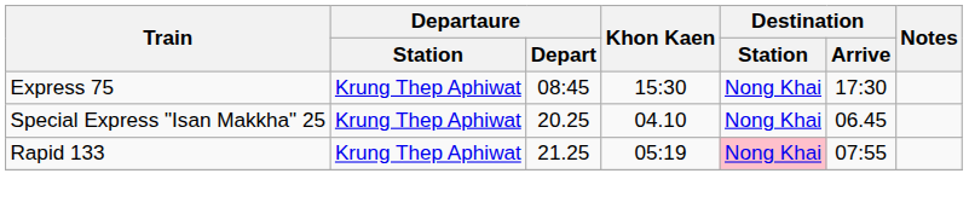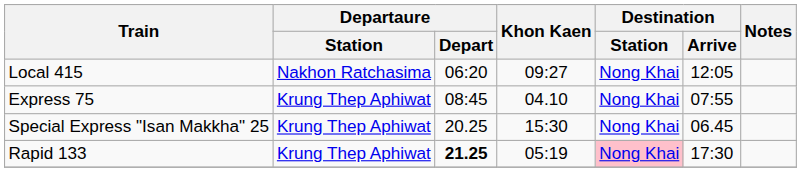 <table class="wikitable">
 <tr>
 <th rowspan=2>Train</th>
 <th colspan=2>Departaure</th>
 <th rowspan=2>Khon Kaen</th>
 <th colspan=2>Destination</th>
 <th rowspan=2>Notes</th>
 </tr>
 <tr>
 <th>Station</th>
 <th>Depart</th>
 <th>Station</th>
 <th>Arrive</th>
 </tr>
 <tr>
+<td>Local 415</td>
+<td><a href='#'>Nakhon Ratchasima</a></td>
+<td align=center>06:20</td>
+<td align=center>09:27</td>
+<td><a href='#'>Nong Khai</a></td>
+<td align=center>12:05</td>
+<td></td>
+</tr>
+<tr>
 <td>Express 75</td>
 <td><a href='#'>Krung Thep Aphiwat</a></td>
 <td align=center>08:45</td>
-<td align=center>15:30</td>
+<td align=center>04.10</td>
 <td><a href='#'>Nong Khai</a></td>
-<td align=center>17:30</td>
+<td align=center>07:55</td>
 <td></td>
 </tr>
 <tr>
 <td>Special Express "Isan Makkha" 25</td>
 <td><a href='#'>Krung Thep Aphiwat</a></td>
 <td align=center>20.25</td>
-<td align=center>04.10</td>
+<td align=center>15:30</td>
 <td><a href='#'>Nong Khai</a></td>
 <td align=center>06.45</td>
 <td></td>
 </tr>
 <tr>
 <td>Rapid 133</td>
 <td><a href='#'>Krung Thep Aphiwat</a></td>
-<td align=center>21.25</td>
+<td align=center><strong>21.25</strong></td>
 <td align=center>05:19</td>
 <td style="background: pink;"><a href='#'>Nong Khai</a></td>
-<td align=center>07:55</td>
+<td align=center>17:30</td>
 <td></td>
 </tr>
 <tr>
 </tr>
 </table>
